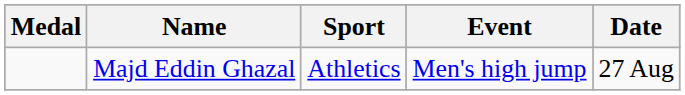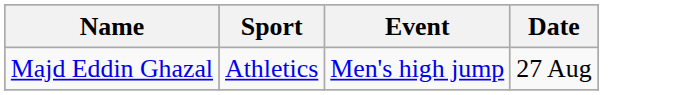 <table class="wikitable sortable"  style="font-size:95%">
 <tr>
-<th>Medal</th>
 <th>Name</th>
 <th>Sport</th>
 <th>Event</th>
 <th>Date</th>
 </tr>
 <tr>
-<td></td>
 <td><a href='#'>Majd Eddin Ghazal</a></td>
 <td><a href='#'>Athletics</a></td>
 <td><a href='#'>Men's high jump</a></td>
 <td>27 Aug</td>
 </tr>
 </table>
